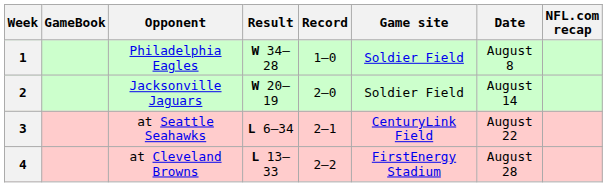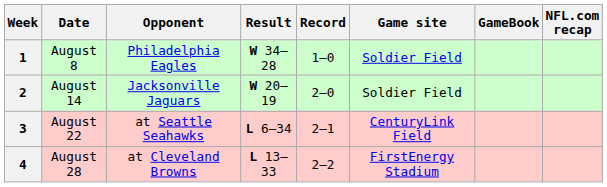 <table class="wikitable" style="align=center">
 <tr>
 <th>Week</th>
-<th>GameBook</th>
+<th>Date</th>
 <th>Opponent</th>
 <th>Result</th>
 <th>Record</th>
 <th>Game site</th>
-<th>Date</th>
+<th>GameBook</th>
 <th>NFL.com<br>recap</th>
 </tr>
 <tr style="background:#cfc; text-align:center;">
 <th>1</th>
-<td></td>
+<td>August 8</td>
 <td><a href='#'>Philadelphia Eagles</a></td>
 <td><strong>W</strong> 34–28</td>
 <td>1–0</td>
 <td><a href='#'>Soldier Field</a></td>
-<td>August 8</td>
+<td></td>
 <td></td>
 </tr>
 <tr style="background:#cfc; text-align:center;">
 <th>2</th>
-<td></td>
+<td>August 14</td>
 <td><a href='#'>Jacksonville Jaguars</a></td>
 <td><strong>W</strong> 20–19</td>
 <td>2–0</td>
 <td>Soldier Field</td>
-<td>August 14</td>
+<td></td>
 <td></td>
 </tr>
 <tr style="background:#fcc; text-align:center;">
 <th>3</th>
-<td></td>
+<td>August 22</td>
 <td>at <a href='#'>Seattle Seahawks</a></td>
 <td><strong>L</strong> 6–34</td>
 <td>2–1</td>
 <td><a href='#'>CenturyLink Field</a></td>
-<td>August 22</td>
+<td></td>
 <td></td>
 </tr>
 <tr style="background:#fcc; text-align:center;">
 <th>4</th>
-<td></td>
+<td>August 28</td>
 <td>at <a href='#'>Cleveland Browns</a></td>
 <td><strong>L</strong> 13–33</td>
 <td>2–2</td>
 <td><a href='#'>FirstEnergy Stadium</a></td>
-<td>August 28</td>
+<td></td>
 <td></td>
 </tr>
 </table>
